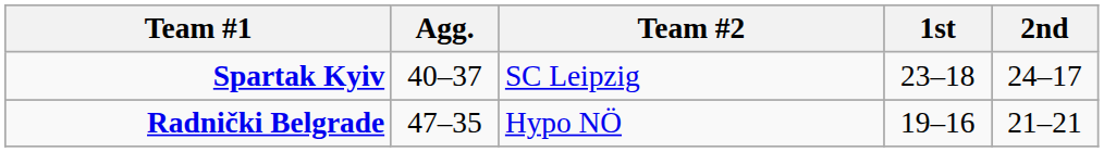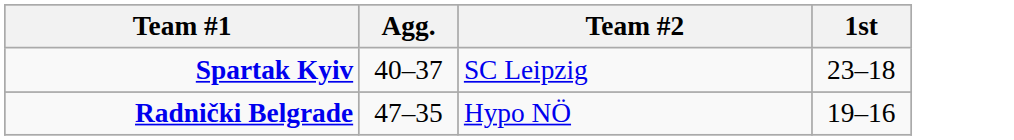 <table class=wikitable style="text-align:center">
 <tr>
 <th width=200>Team #1</th>
 <th width=50>Agg.</th>
 <th width=200>Team #2</th>
 <th width=50>1st</th>
-<th width=50>2nd</th>
 </tr>
 <tr>
 <td align=right><strong><a href='#'>Spartak Kyiv</a></strong> </td>
 <td>40–37</td>
 <td align=left> <a href='#'>SC Leipzig</a></td>
 <td align=center>23–18</td>
-<td align=center>24–17</td>
 </tr>
 <tr>
 <td align=right><strong><a href='#'>Radnički Belgrade</a></strong> </td>
 <td>47–35</td>
 <td align=left> <a href='#'>Hypo NÖ</a></td>
 <td align=center>19–16</td>
-<td align=center>21–21</td>
 </tr>
 </table>
